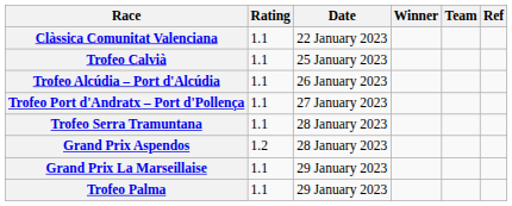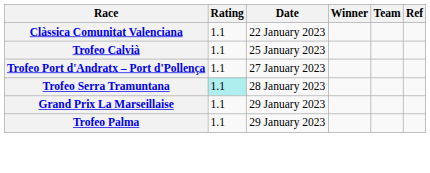 <table class="wikitable plainrowheaders">
 <tr>
 <th scope="col">Race</th>
 <th scope="col">Rating</th>
 <th scope="col">Date</th>
 <th scope="col">Winner</th>
 <th scope="col">Team</th>
 <th scope="col">Ref</th>
 </tr>
 <tr>
 <th scope="row"> <a href='#'>Clàssica Comunitat Valenciana</a></th>
 <td>1.1</td>
 <td>22 January 2023</td>
 <td></td>
 <td></td>
 <td></td>
 </tr>
 <tr>
 <th scope="row"> <a href='#'>Trofeo Calvià</a></th>
 <td>1.1</td>
 <td>25 January 2023</td>
 <td></td>
 <td></td>
 <td></td>
 </tr>
 <tr>
-<th scope="row"> <a href='#'>Trofeo Alcúdia – Port d'Alcúdia</a></th>
-<td>1.1</td>
-<td>26 January 2023</td>
-<td></td>
-<td></td>
-<td></td>
-</tr>
-<tr>
 <th scope="row"> <a href='#'>Trofeo Port d'Andratx – Port d'Pollença</a></th>
 <td>1.1</td>
 <td>27 January 2023</td>
 <td></td>
 <td></td>
 <td></td>
 </tr>
 <tr>
 <th scope="row"> <a href='#'>Trofeo Serra Tramuntana</a></th>
-<td>1.1</td>
-<td>28 January 2023</td>
-<td></td>
-<td></td>
-<td></td>
-</tr>
-<tr>
-<th scope="row"> <a href='#'>Grand Prix Aspendos</a></th>
-<td>1.2</td>
+<td style="background: paleturquoise;">1.1</td>
 <td>28 January 2023</td>
 <td></td>
 <td></td>
 <td></td>
 </tr>
 <tr>
 <th scope="row"> <a href='#'>Grand Prix La Marseillaise</a></th>
 <td>1.1</td>
 <td>29 January 2023</td>
 <td></td>
 <td></td>
 <td></td>
 </tr>
 <tr>
 <th scope="row"> <a href='#'>Trofeo Palma</a></th>
 <td>1.1</td>
 <td>29 January 2023</td>
 <td></td>
 <td></td>
 <td></td>
 </tr>
 </table>
